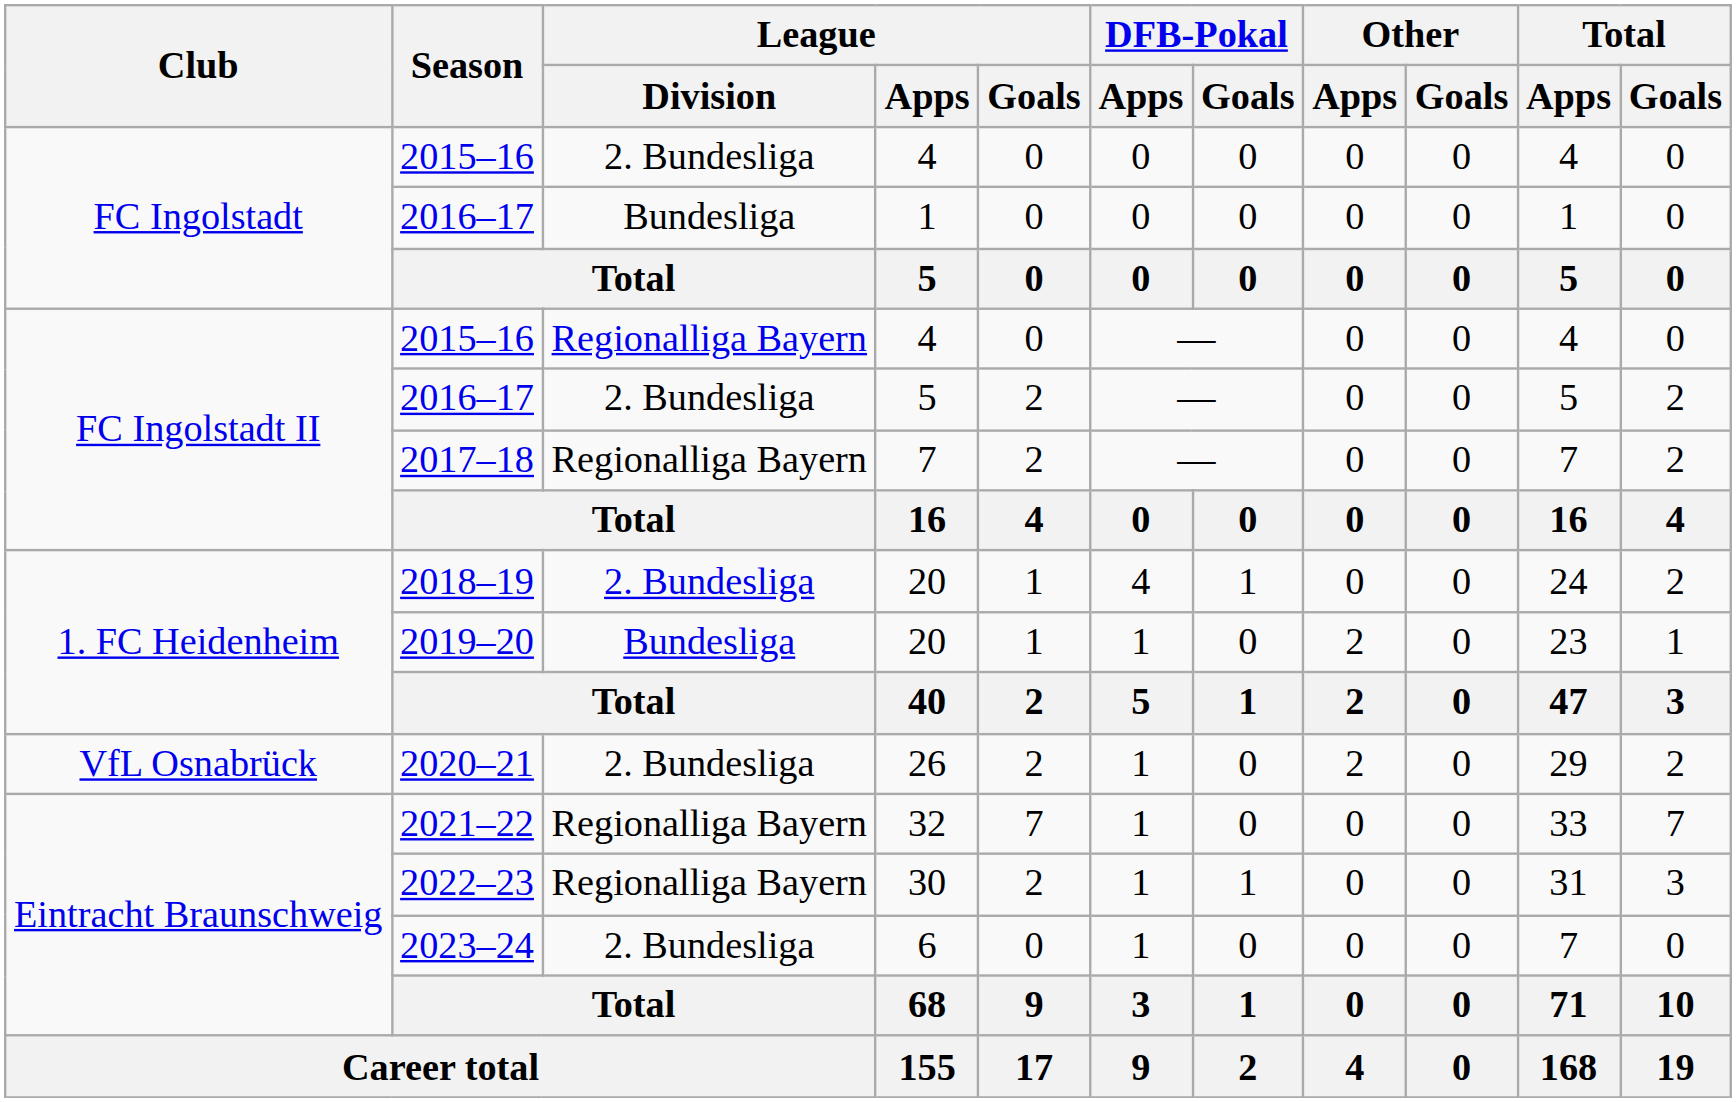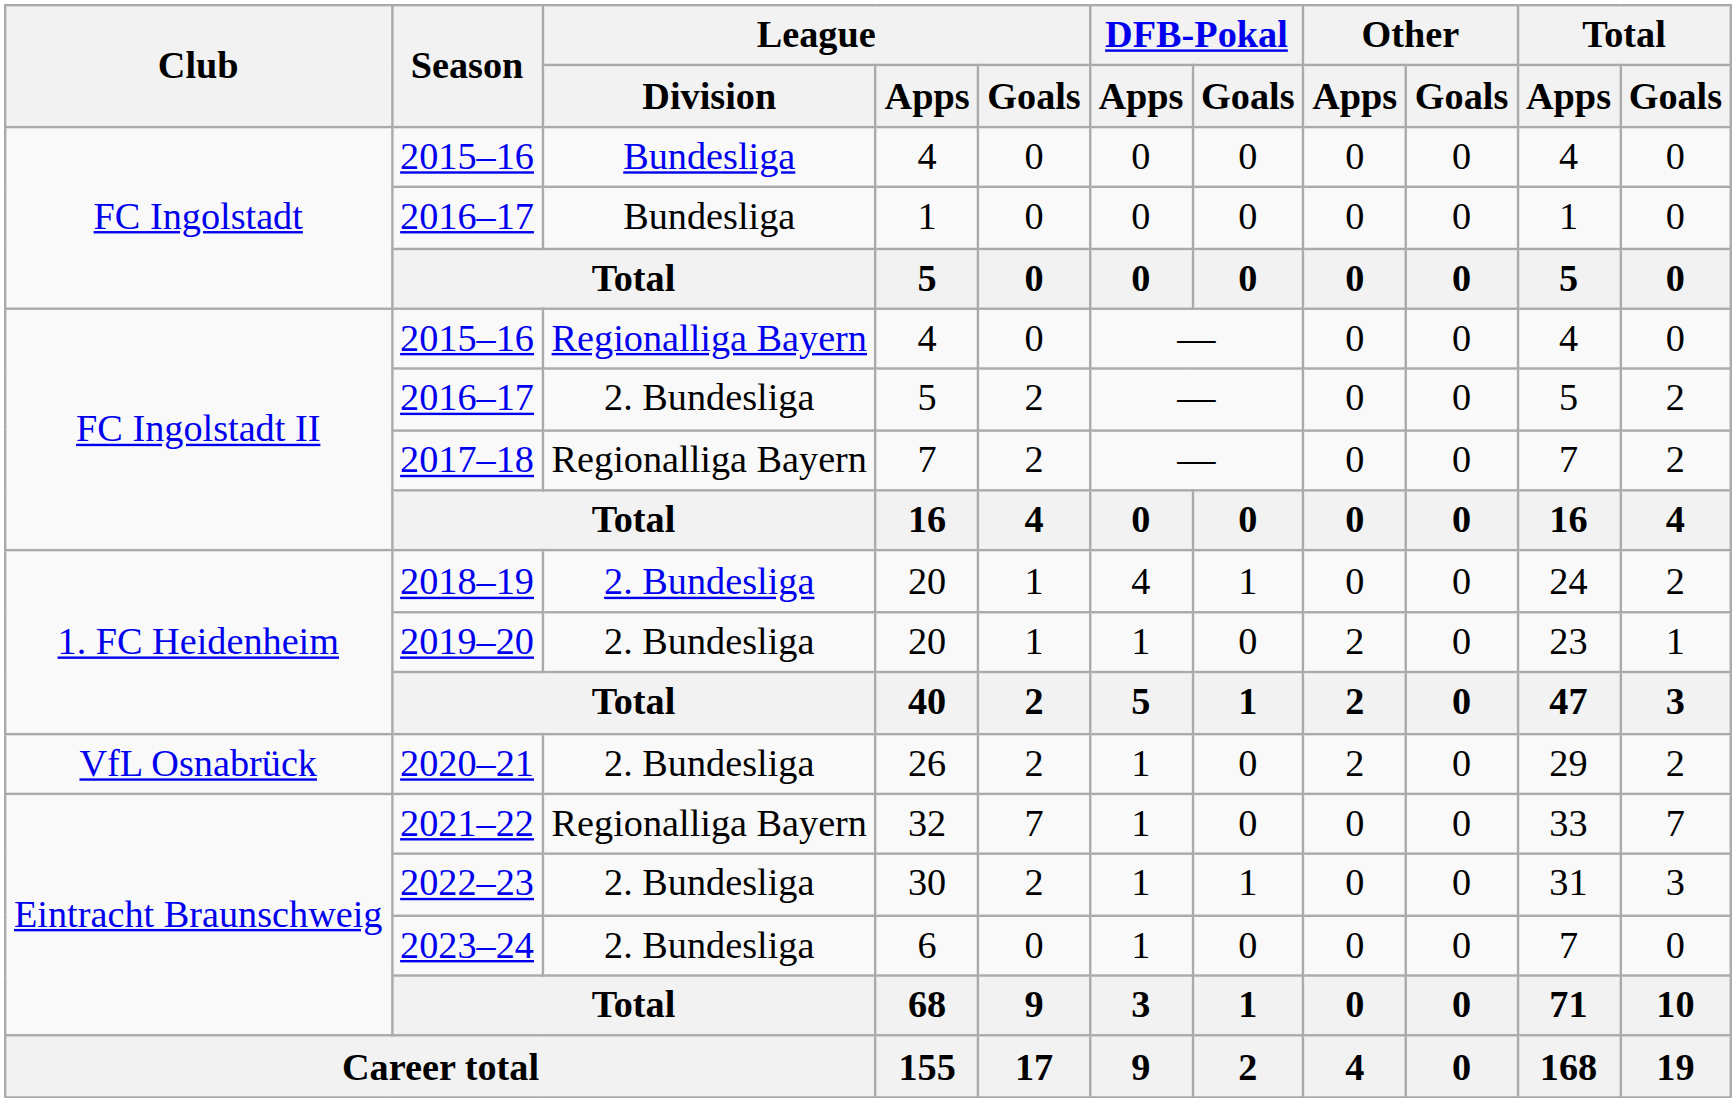 <table class="wikitable" style="text-align: center">
 <tr>
 <th rowspan="2">Club</th>
 <th rowspan="2">Season</th>
 <th colspan="3">League</th>
 <th colspan="2"><a href='#'>DFB-Pokal</a></th>
 <th colspan="2">Other</th>
 <th colspan="2">Total</th>
 </tr>
 <tr>
 <th>Division</th>
 <th>Apps</th>
 <th>Goals</th>
 <th>Apps</th>
 <th>Goals</th>
 <th>Apps</th>
 <th>Goals</th>
 <th>Apps</th>
 <th>Goals</th>
 </tr>
 <tr>
 <td rowspan="3"><a href='#'>FC Ingolstadt</a></td>
 <td><a href='#'>2015–16</a></td>
-<td>2. Bundesliga</td>
+<td><a href='#'>Bundesliga</a></td>
 <td>4</td>
 <td>0</td>
 <td>0</td>
 <td>0</td>
 <td>0</td>
 <td>0</td>
 <td>4</td>
 <td>0</td>
 </tr>
 <tr>
 <td><a href='#'>2016–17</a></td>
 <td>Bundesliga</td>
 <td>1</td>
 <td>0</td>
 <td>0</td>
 <td>0</td>
 <td>0</td>
 <td>0</td>
 <td>1</td>
 <td>0</td>
 </tr>
 <tr>
 <th colspan="2">Total</th>
 <th>5</th>
 <th>0</th>
 <th>0</th>
 <th>0</th>
 <th>0</th>
 <th>0</th>
 <th>5</th>
 <th>0</th>
 </tr>
 <tr>
 <td rowspan="4"><a href='#'>FC Ingolstadt II</a></td>
 <td><a href='#'>2015–16</a></td>
 <td><a href='#'>Regionalliga Bayern</a></td>
 <td>4</td>
 <td>0</td>
 <td colspan="2">—</td>
 <td>0</td>
 <td>0</td>
 <td>4</td>
 <td>0</td>
 </tr>
 <tr>
 <td><a href='#'>2016–17</a></td>
 <td>2. Bundesliga</td>
 <td>5</td>
 <td>2</td>
 <td colspan="2">—</td>
 <td>0</td>
 <td>0</td>
 <td>5</td>
 <td>2</td>
 </tr>
 <tr>
 <td><a href='#'>2017–18</a></td>
 <td>Regionalliga Bayern</td>
 <td>7</td>
 <td>2</td>
 <td colspan="2">—</td>
 <td>0</td>
 <td>0</td>
 <td>7</td>
 <td>2</td>
 </tr>
 <tr>
 <th colspan="2">Total</th>
 <th>16</th>
 <th>4</th>
 <th>0</th>
 <th>0</th>
 <th>0</th>
 <th>0</th>
 <th>16</th>
 <th>4</th>
 </tr>
 <tr>
 <td rowspan="3"><a href='#'>1. FC Heidenheim</a></td>
 <td><a href='#'>2018–19</a></td>
 <td><a href='#'>2. Bundesliga</a></td>
 <td>20</td>
 <td>1</td>
 <td>4</td>
 <td>1</td>
 <td>0</td>
 <td>0</td>
 <td>24</td>
 <td>2</td>
 </tr>
 <tr>
 <td><a href='#'>2019–20</a></td>
-<td><a href='#'>Bundesliga</a></td>
+<td>2. Bundesliga</td>
 <td>20</td>
 <td>1</td>
 <td>1</td>
 <td>0</td>
 <td>2</td>
 <td>0</td>
 <td>23</td>
 <td>1</td>
 </tr>
 <tr>
 <th colspan="2">Total</th>
 <th>40</th>
 <th>2</th>
 <th>5</th>
 <th>1</th>
 <th>2</th>
 <th>0</th>
 <th>47</th>
 <th>3</th>
 </tr>
 <tr>
 <td><a href='#'>VfL Osnabrück</a></td>
 <td><a href='#'>2020–21</a></td>
 <td>2. Bundesliga</td>
 <td>26</td>
 <td>2</td>
 <td>1</td>
 <td>0</td>
 <td>2</td>
 <td>0</td>
 <td>29</td>
 <td>2</td>
 </tr>
 <tr>
 <td rowspan="4"><a href='#'>Eintracht Braunschweig</a></td>
 <td><a href='#'>2021–22</a></td>
 <td>Regionalliga Bayern</td>
 <td>32</td>
 <td>7</td>
 <td>1</td>
 <td>0</td>
 <td>0</td>
 <td>0</td>
 <td>33</td>
 <td>7</td>
 </tr>
 <tr>
 <td><a href='#'>2022–23</a></td>
-<td>Regionalliga Bayern</td>
+<td>2. Bundesliga</td>
 <td>30</td>
 <td>2</td>
 <td>1</td>
 <td>1</td>
 <td>0</td>
 <td>0</td>
 <td>31</td>
 <td>3</td>
 </tr>
 <tr>
 <td><a href='#'>2023–24</a></td>
 <td>2. Bundesliga</td>
 <td>6</td>
 <td>0</td>
 <td>1</td>
 <td>0</td>
 <td>0</td>
 <td>0</td>
 <td>7</td>
 <td>0</td>
 </tr>
 <tr>
 <th colspan="2">Total</th>
 <th>68</th>
 <th>9</th>
 <th>3</th>
 <th>1</th>
 <th>0</th>
 <th>0</th>
 <th>71</th>
 <th>10</th>
 </tr>
 <tr>
 <th colspan="3">Career total</th>
 <th>155</th>
 <th>17</th>
 <th>9</th>
 <th>2</th>
 <th>4</th>
 <th>0</th>
 <th>168</th>
 <th>19</th>
 </tr>
 </table>
